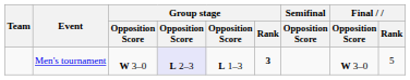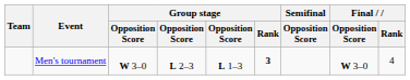 <table class="wikitable" style="text-align:center; font-size:90%">
 <tr>
 <th rowspan="2">Team</th>
 <th rowspan="2">Event</th>
 <th colspan="4">Group stage</th>
 <th>Semifinal</th>
 <th colspan="2">Final /  / </th>
 </tr>
 <tr style="font-size:95%">
 <th>Opposition<br>Score</th>
 <th>Opposition<br>Score</th>
 <th>Opposition<br>Score</th>
 <th>Rank</th>
 <th>Opposition<br>Score</th>
 <th>Opposition<br>Score</th>
 <th>Rank</th>
 </tr>
 <tr>
 <td align=left></td>
 <td align=left><a href='#'>Men's tournament</a></td>
 <td><br><strong>W</strong> 3–0</td>
-<td style="background: lavender;"><br><strong>L</strong> 2–3</td>
+<td><br><strong>L</strong> 2–3</td>
 <td><br><strong>L</strong> 1–3</td>
 <td><strong>3</strong></td>
 <td></td>
 <td><br><strong>W</strong> 3–0</td>
-<td>5</td>
+<td>4</td>
 </tr>
 </table>
